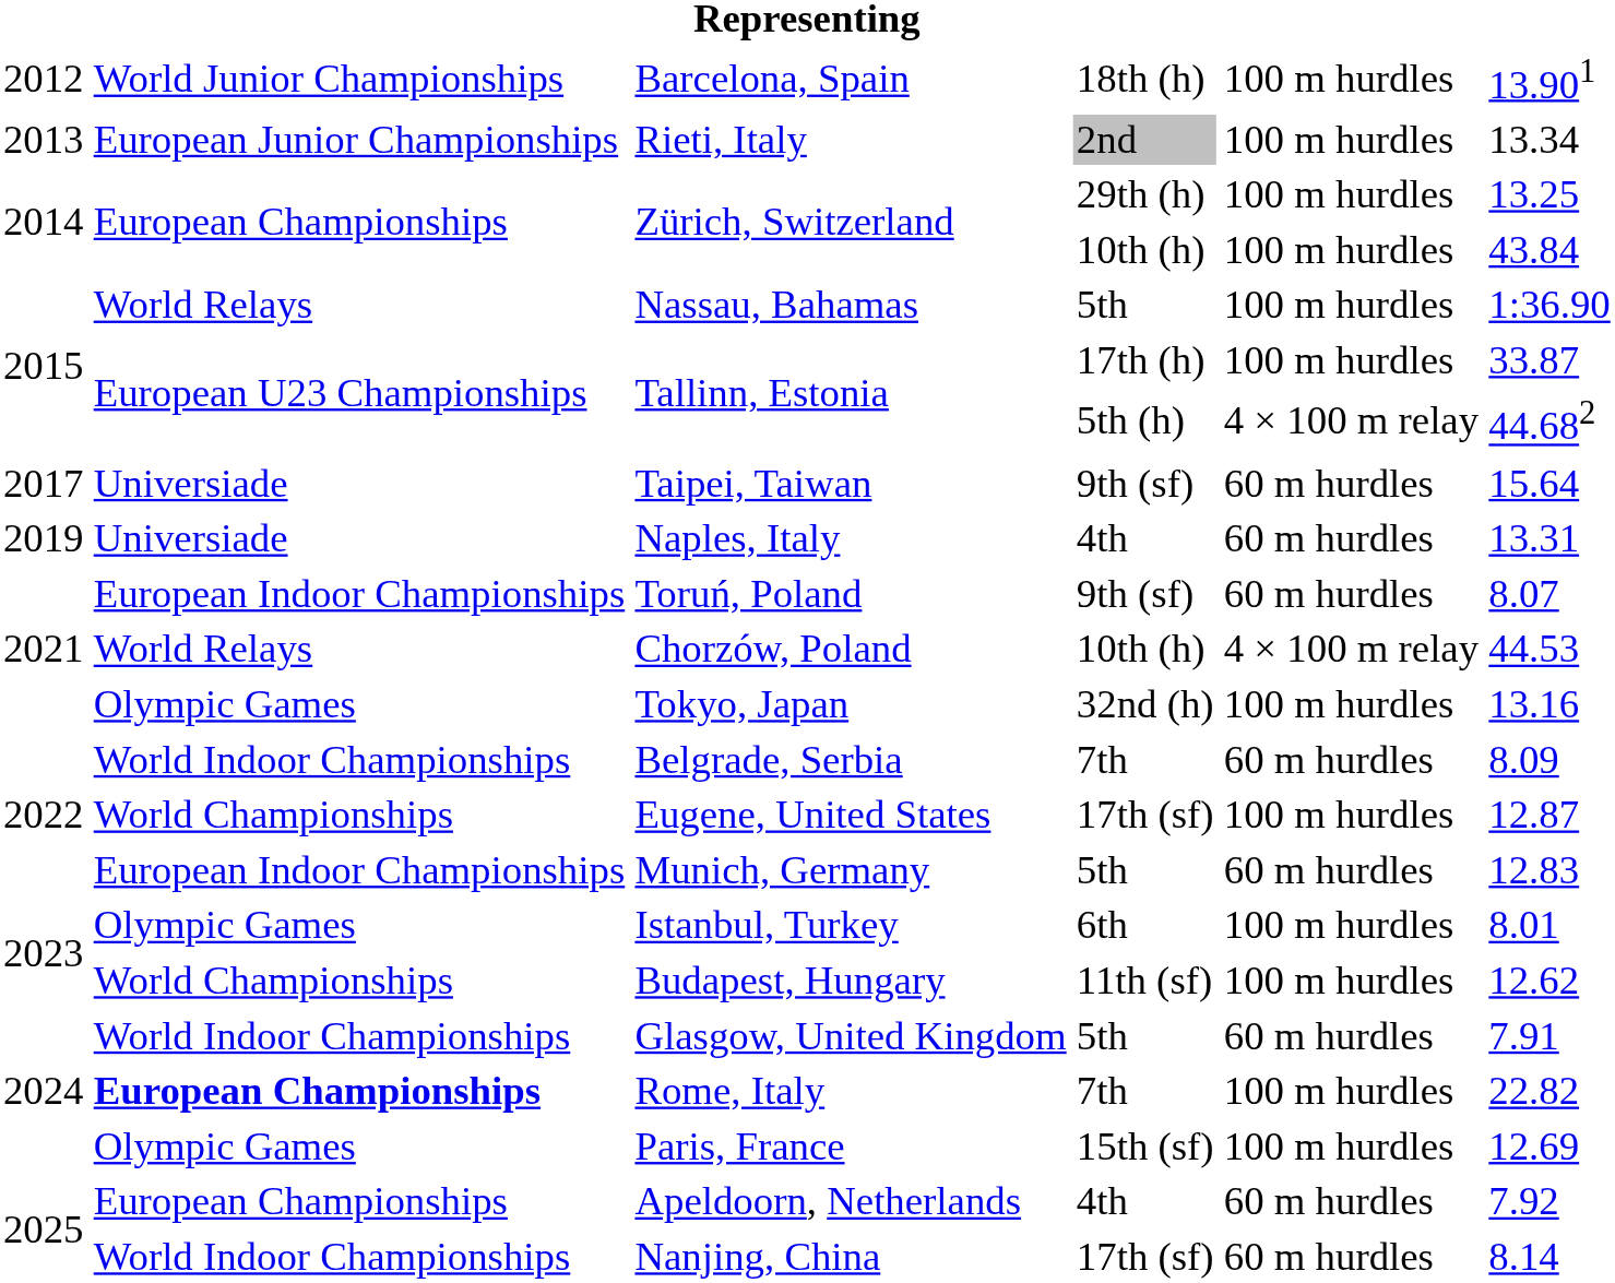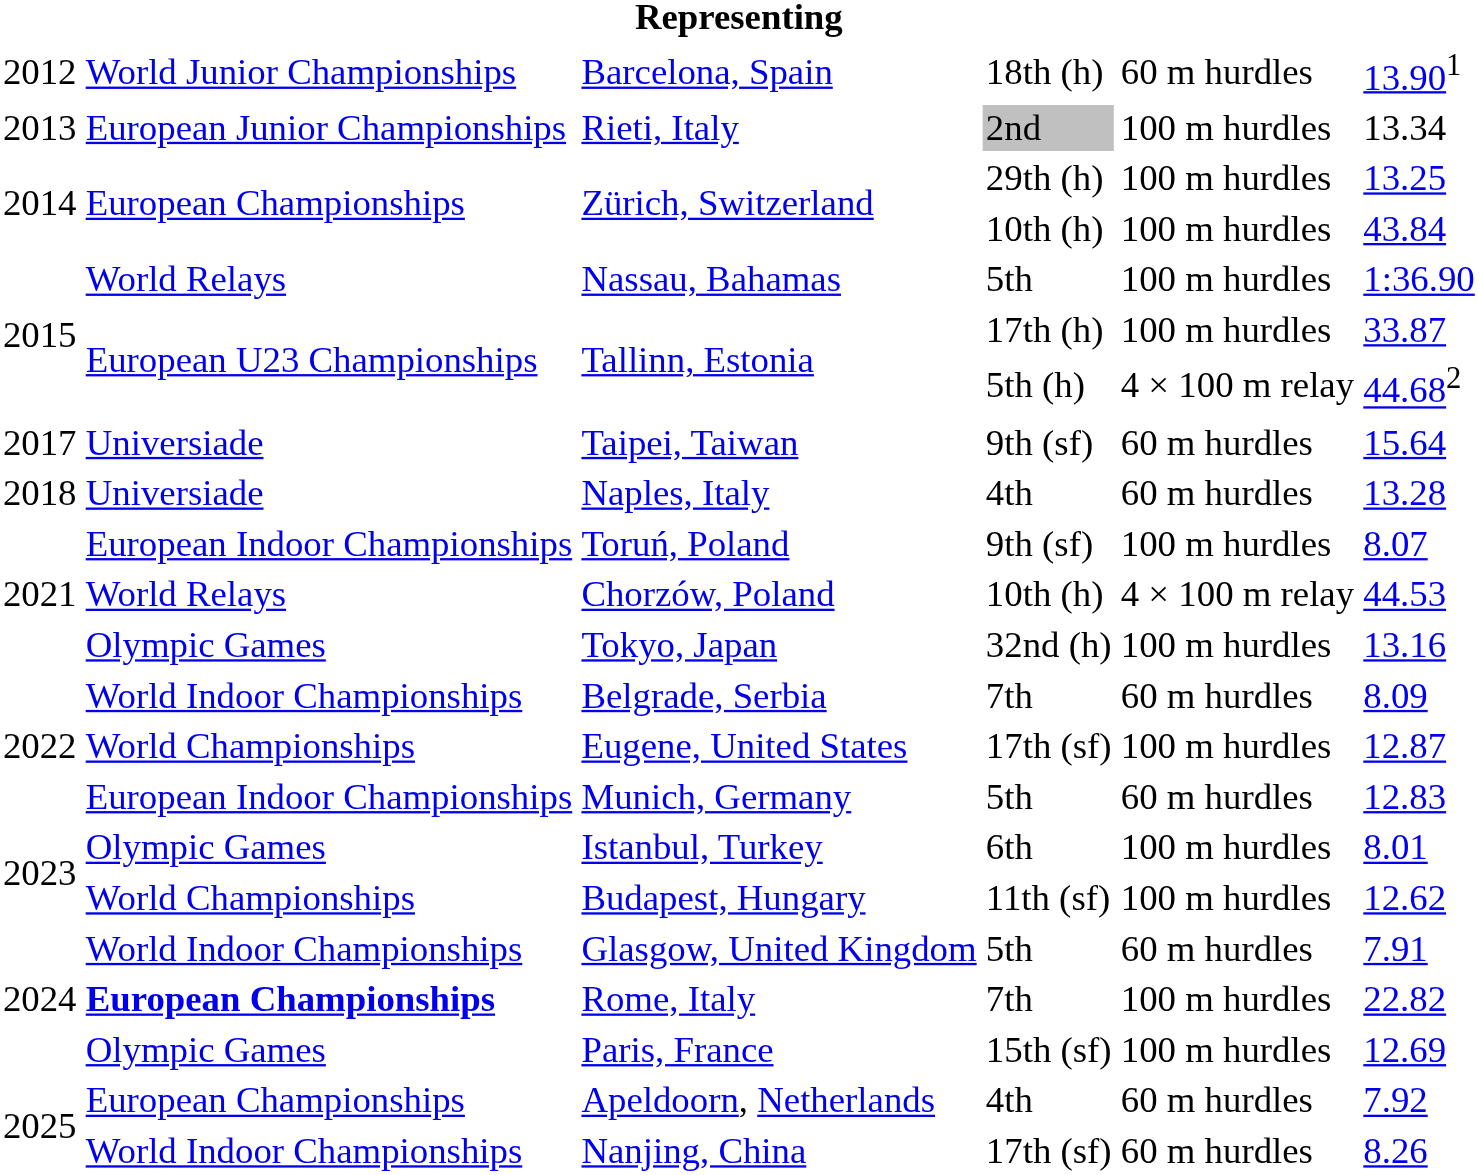 <table>
 <tr>
 <th colspan="6">Representing </th>
 </tr>
 <tr>
 <td>2012</td>
 <td><a href='#'>World Junior Championships</a></td>
 <td><a href='#'>Barcelona, Spain</a></td>
 <td>18th (h)</td>
-<td>100 m hurdles</td>
+<td>60 m hurdles</td>
 <td><a href='#'>13.90</a><sup>1</sup></td>
 </tr>
 <tr>
 <td>2013</td>
 <td><a href='#'>European Junior Championships</a></td>
 <td><a href='#'>Rieti, Italy</a></td>
 <td bgcolor=silver>2nd</td>
 <td>100 m hurdles</td>
 <td>13.34</td>
 </tr>
 <tr>
 <td rowspan=2>2014</td>
 <td rowspan=2><a href='#'>European Championships</a></td>
 <td rowspan=2><a href='#'>Zürich, Switzerland</a></td>
 <td>29th (h)</td>
 <td>100 m hurdles</td>
 <td><a href='#'>13.25</a></td>
 </tr>
 <tr>
 <td>10th (h)</td>
 <td>100 m hurdles</td>
 <td><a href='#'>43.84</a></td>
 </tr>
 <tr>
 <td rowspan=3>2015</td>
 <td><a href='#'>World Relays</a></td>
 <td><a href='#'>Nassau, Bahamas</a></td>
 <td>5th</td>
 <td>100 m hurdles</td>
 <td><a href='#'>1:36.90</a></td>
 </tr>
 <tr>
 <td rowspan=2><a href='#'>European U23 Championships</a></td>
 <td rowspan=2><a href='#'>Tallinn, Estonia</a></td>
 <td>17th (h)</td>
 <td>100 m hurdles</td>
 <td><a href='#'>33.87</a></td>
 </tr>
 <tr>
 <td>5th (h)</td>
 <td>4 × 100 m relay</td>
 <td><a href='#'>44.68</a><sup>2</sup></td>
 </tr>
 <tr>
 <td>2017</td>
 <td><a href='#'>Universiade</a></td>
 <td><a href='#'>Taipei, Taiwan</a></td>
 <td>9th (sf)</td>
 <td>60 m hurdles</td>
 <td><a href='#'>15.64</a></td>
 </tr>
 <tr>
-<td>2019</td>
+<td>2018</td>
 <td><a href='#'>Universiade</a></td>
 <td><a href='#'>Naples, Italy</a></td>
 <td>4th</td>
 <td>60 m hurdles</td>
-<td><a href='#'>13.31</a></td>
+<td><a href='#'>13.28</a></td>
 </tr>
 <tr>
 <td rowspan=3>2021</td>
 <td><a href='#'>European Indoor Championships</a></td>
 <td><a href='#'>Toruń, Poland</a></td>
 <td>9th (sf)</td>
-<td>60 m hurdles</td>
+<td>100 m hurdles</td>
 <td><a href='#'>8.07</a></td>
 </tr>
 <tr>
 <td><a href='#'>World Relays</a></td>
 <td><a href='#'>Chorzów, Poland</a></td>
 <td>10th (h)</td>
 <td>4 × 100 m relay</td>
 <td><a href='#'>44.53</a></td>
 </tr>
 <tr>
 <td><a href='#'>Olympic Games</a></td>
 <td><a href='#'>Tokyo, Japan</a></td>
 <td>32nd (h)</td>
 <td>100 m hurdles</td>
 <td><a href='#'>13.16</a></td>
 </tr>
 <tr>
 <td rowspan=3>2022</td>
 <td><a href='#'>World Indoor Championships</a></td>
 <td><a href='#'>Belgrade, Serbia</a></td>
 <td>7th</td>
 <td>60 m hurdles</td>
 <td><a href='#'>8.09</a></td>
 </tr>
 <tr>
 <td><a href='#'>World Championships</a></td>
 <td><a href='#'>Eugene, United States</a></td>
 <td>17th (sf)</td>
 <td>100 m hurdles</td>
 <td><a href='#'>12.87</a></td>
 </tr>
 <tr>
 <td><a href='#'>European Indoor Championships</a></td>
 <td><a href='#'>Munich, Germany</a></td>
 <td>5th</td>
 <td>60 m hurdles</td>
 <td><a href='#'>12.83</a></td>
 </tr>
 <tr>
 <td rowspan=2>2023</td>
 <td><a href='#'>Olympic Games</a></td>
 <td><a href='#'>Istanbul, Turkey</a></td>
 <td>6th</td>
 <td>100 m hurdles</td>
 <td><a href='#'>8.01</a></td>
 </tr>
 <tr>
 <td><a href='#'>World Championships</a></td>
 <td><a href='#'>Budapest, Hungary</a></td>
 <td>11th (sf)</td>
 <td>100 m hurdles</td>
 <td><a href='#'>12.62</a></td>
 </tr>
 <tr>
 <td rowspan=3>2024</td>
 <td><a href='#'>World Indoor Championships</a></td>
 <td><a href='#'>Glasgow, United Kingdom</a></td>
 <td>5th</td>
 <td>60 m hurdles</td>
 <td><a href='#'>7.91</a></td>
 </tr>
 <tr>
 <td><strong><a href='#'>European Championships</a></strong></td>
 <td><a href='#'>Rome, Italy</a></td>
 <td>7th</td>
 <td>100 m hurdles</td>
 <td><a href='#'>22.82</a></td>
 </tr>
 <tr>
 <td><a href='#'>Olympic Games</a></td>
 <td><a href='#'>Paris, France</a></td>
 <td>15th (sf)</td>
 <td>100 m hurdles</td>
 <td><a href='#'>12.69</a></td>
 </tr>
 <tr>
 <td rowspan=2>2025</td>
 <td><a href='#'>European Championships</a></td>
 <td><a href='#'>Apeldoorn</a>, <a href='#'>Netherlands</a></td>
 <td>4th</td>
 <td>60 m hurdles</td>
 <td><a href='#'>7.92</a></td>
 </tr>
 <tr>
 <td><a href='#'>World Indoor Championships</a></td>
 <td><a href='#'>Nanjing, China</a></td>
 <td>17th (sf)</td>
 <td>60 m hurdles</td>
-<td><a href='#'>8.14</a></td>
+<td><a href='#'>8.26</a></td>
 </tr>
 </table>
